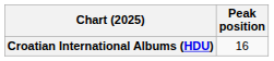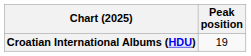 <table class="wikitable plainrowheaders" style="text-align:center">
 <tr>
 <th scope="col">Chart (2025)</th>
 <th scope="col">Peak<br>position</th>
 </tr>
 <tr>
 <th scope="row">Croatian International Albums (<a href='#'>HDU</a>)</th>
-<td>16</td>
+<td>19</td>
 </tr>
 </table>
